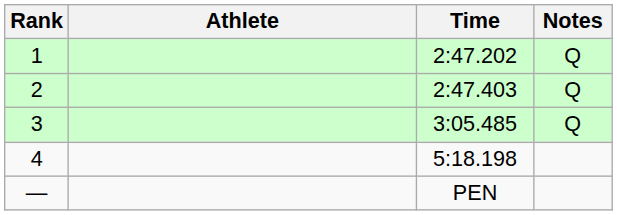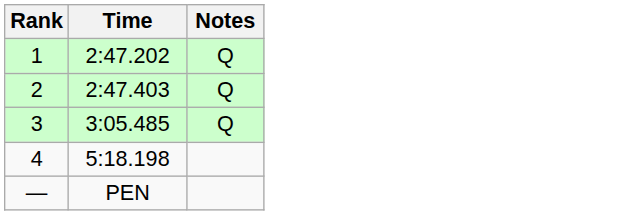 <table class=wikitable style="text-align:center">
 <tr>
 <th width=40>Rank</th>
-<th width=250>Athlete</th>
 <th width=80>Time</th>
 <th width=50>Notes</th>
 </tr>
 <tr bgcolor="ccffcc">
 <td>1</td>
-<td align=left></td>
 <td>2:47.202</td>
 <td>Q</td>
 </tr>
 <tr bgcolor="ccffcc">
 <td>2</td>
-<td align=left></td>
 <td>2:47.403</td>
 <td>Q</td>
 </tr>
 <tr bgcolor="ccffcc">
 <td>3</td>
-<td align=left></td>
 <td>3:05.485</td>
 <td>Q</td>
 </tr>
 <tr>
 <td>4</td>
-<td align=left></td>
 <td>5:18.198</td>
 <td></td>
 </tr>
 <tr>
 <td>—</td>
-<td align=left></td>
 <td>PEN</td>
 <td></td>
 </tr>
 </table>
